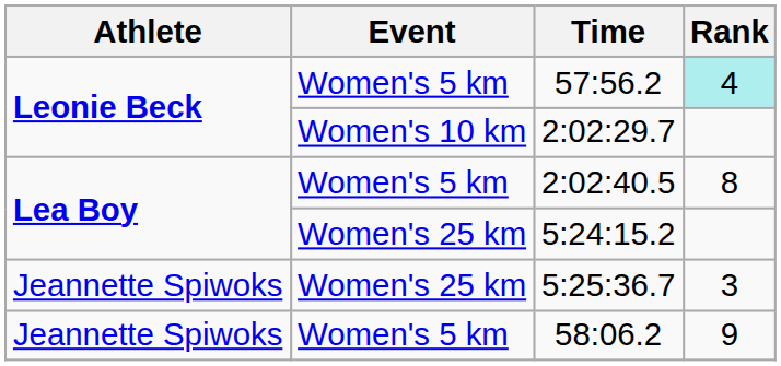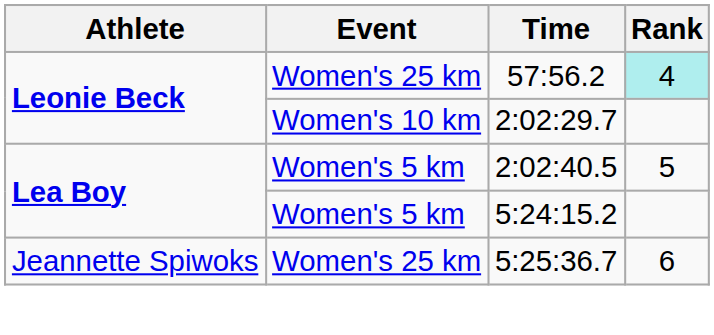 <table class="wikitable" style="font-size:90%">
 <tr>
 <th>Athlete</th>
 <th>Event</th>
 <th>Time</th>
 <th>Rank</th>
 </tr>
 <tr align="center">
 <td rowspan="2" align="left"><strong><a href='#'>Leonie Beck</a></strong></td>
-<td align="left"><a href='#'>Women's 5 km</a></td>
+<td align="left"><a href='#'>Women's 25 km</a></td>
 <td>57:56.2</td>
 <td style="background: paleturquoise;">4</td>
 </tr>
 <tr align="center">
 <td align="left"><a href='#'>Women's 10 km</a></td>
 <td>2:02:29.7</td>
 <td></td>
 </tr>
 <tr align="center">
 <td rowspan="2" align="left"><strong><a href='#'>Lea Boy</a></strong></td>
 <td align="left"><a href='#'>Women's 5 km</a></td>
 <td>2:02:40.5</td>
-<td>8</td>
+<td>5</td>
 </tr>
 <tr align="center">
-<td align="left"><a href='#'>Women's 25 km</a></td>
+<td align="left"><a href='#'>Women's 5 km</a></td>
 <td>5:24:15.2</td>
 <td></td>
 </tr>
 <tr align="center">
 <td align="left"><a href='#'>Jeannette Spiwoks</a></td>
 <td align="left"><a href='#'>Women's 25 km</a></td>
 <td>5:25:36.7</td>
-<td>3</td>
-</tr>
-<tr align="center">
-<td align="left"><a href='#'>Jeannette Spiwoks</a></td>
-<td align="left"><a href='#'>Women's 5 km</a></td>
-<td>58:06.2</td>
-<td>9</td>
+<td>6</td>
 </tr>
 </table>
